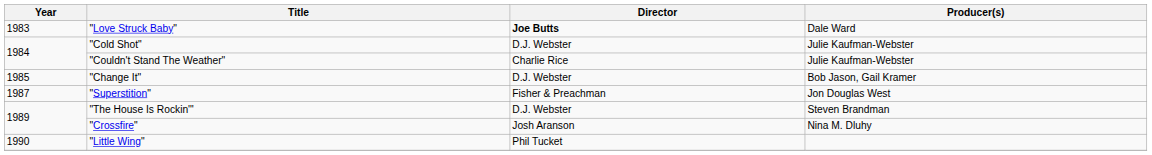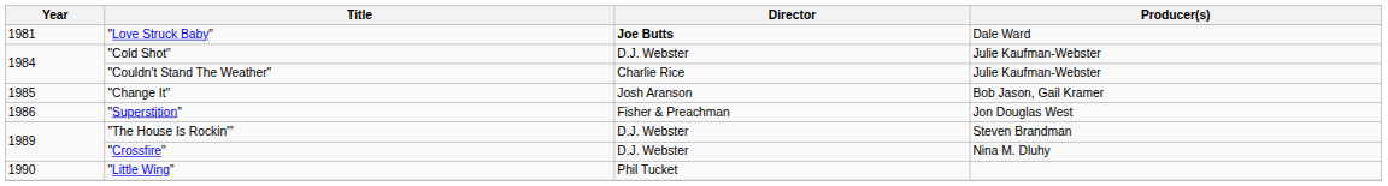 <table class="wikitable" style="width: 90%;">
 <tr>
 <th>Year</th>
 <th>Title</th>
 <th>Director</th>
 <th>Producer(s)</th>
 </tr>
 <tr>
-<td>1983</td>
+<td>1981</td>
 <td>"<a href='#'>Love Struck Baby</a>"</td>
 <td><strong>Joe Butts</strong></td>
 <td>Dale Ward</td>
 </tr>
 <tr>
 <td rowspan="2">1984</td>
 <td>"Cold Shot"</td>
 <td>D.J. Webster</td>
 <td>Julie Kaufman-Webster</td>
 </tr>
 <tr>
 <td>"Couldn't Stand The Weather"</td>
 <td>Charlie Rice</td>
 <td>Julie Kaufman-Webster</td>
 </tr>
 <tr>
 <td>1985</td>
 <td>"Change It"</td>
-<td>D.J. Webster</td>
+<td>Josh Aranson</td>
 <td>Bob Jason, Gail Kramer</td>
 </tr>
 <tr>
-<td>1987</td>
+<td>1986</td>
 <td>"<a href='#'>Superstition</a>"</td>
 <td>Fisher & Preachman</td>
 <td>Jon Douglas West</td>
 </tr>
 <tr>
 <td rowspan="2">1989</td>
 <td>"The House Is Rockin'"</td>
 <td>D.J. Webster</td>
 <td>Steven Brandman</td>
 </tr>
 <tr>
 <td>"<a href='#'>Crossfire</a>"</td>
-<td>Josh Aranson</td>
+<td>D.J. Webster</td>
 <td>Nina M. Dluhy</td>
 </tr>
 <tr>
 <td>1990</td>
 <td>"<a href='#'>Little Wing</a>"</td>
 <td>Phil Tucket</td>
 <td></td>
 </tr>
 <tr>
 </tr>
 </table>
